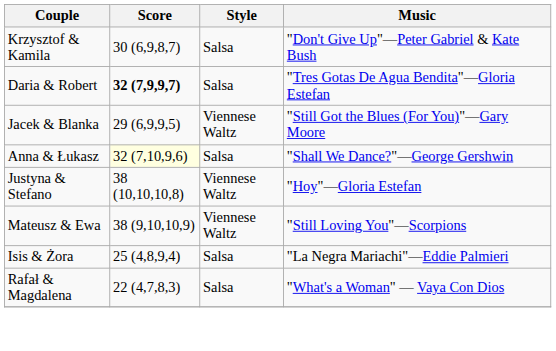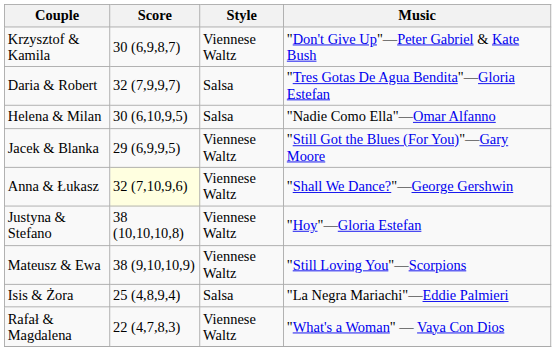 <table class="wikitable">
 <tr>
 <th width="130">Couple</th>
 <th width="100">Score</th>
 <th width="100">Style</th>
 <th width="400">Music</th>
 </tr>
 <tr>
 <td>Krzysztof & Kamila</td>
 <td>30 (6,9,8,7)</td>
-<td>Salsa</td>
+<td>Viennese Waltz</td>
 <td>"<a href='#'>Don't Give Up</a>"—<a href='#'>Peter Gabriel</a> & <a href='#'>Kate Bush</a></td>
 </tr>
 <tr>
 <td>Daria & Robert</td>
-<td><strong>32 (7,9,9,7)</strong></td>
+<td>32 (7,9,9,7)</td>
 <td>Salsa</td>
 <td>"<a href='#'>Tres Gotas De Agua Bendita</a>"—<a href='#'>Gloria Estefan</a></td>
+</tr>
+<tr>
+<td>Helena & Milan</td>
+<td>30 (6,10,9,5)</td>
+<td>Salsa</td>
+<td>"Nadie Como Ella"—<a href='#'>Omar Alfanno</a></td>
 </tr>
 <tr>
 <td>Jacek & Blanka</td>
 <td>29 (6,9,9,5)</td>
 <td>Viennese Waltz</td>
 <td>"<a href='#'>Still Got the Blues (For You)</a>"—<a href='#'>Gary Moore</a></td>
 </tr>
 <tr>
 <td>Anna & Łukasz</td>
 <td style="background: lightyellow;">32 (7,10,9,6)</td>
-<td>Salsa</td>
+<td>Viennese Waltz</td>
 <td>"<a href='#'>Shall We Dance?</a>"—<a href='#'>George Gershwin</a></td>
 </tr>
 <tr>
 <td>Justyna & Stefano</td>
 <td>38 (10,10,10,8)</td>
 <td>Viennese Waltz</td>
 <td>"<a href='#'>Hoy</a>"—<a href='#'>Gloria Estefan</a></td>
 </tr>
 <tr>
 <td>Mateusz & Ewa</td>
 <td>38 (9,10,10,9)</td>
 <td>Viennese Waltz</td>
 <td>"<a href='#'>Still Loving You</a>"—<a href='#'>Scorpions</a></td>
 </tr>
 <tr>
 <td>Isis & Żora</td>
 <td>25 (4,8,9,4)</td>
 <td>Salsa</td>
 <td>"La Negra Mariachi"—<a href='#'>Eddie Palmieri</a></td>
 </tr>
 <tr>
 <td>Rafał & Magdalena</td>
 <td>22 (4,7,8,3)</td>
-<td>Salsa</td>
+<td>Viennese Waltz</td>
 <td>"<a href='#'>What's a Woman</a>" — <a href='#'>Vaya Con Dios</a></td>
 </tr>
 <tr>
 </tr>
 </table>
